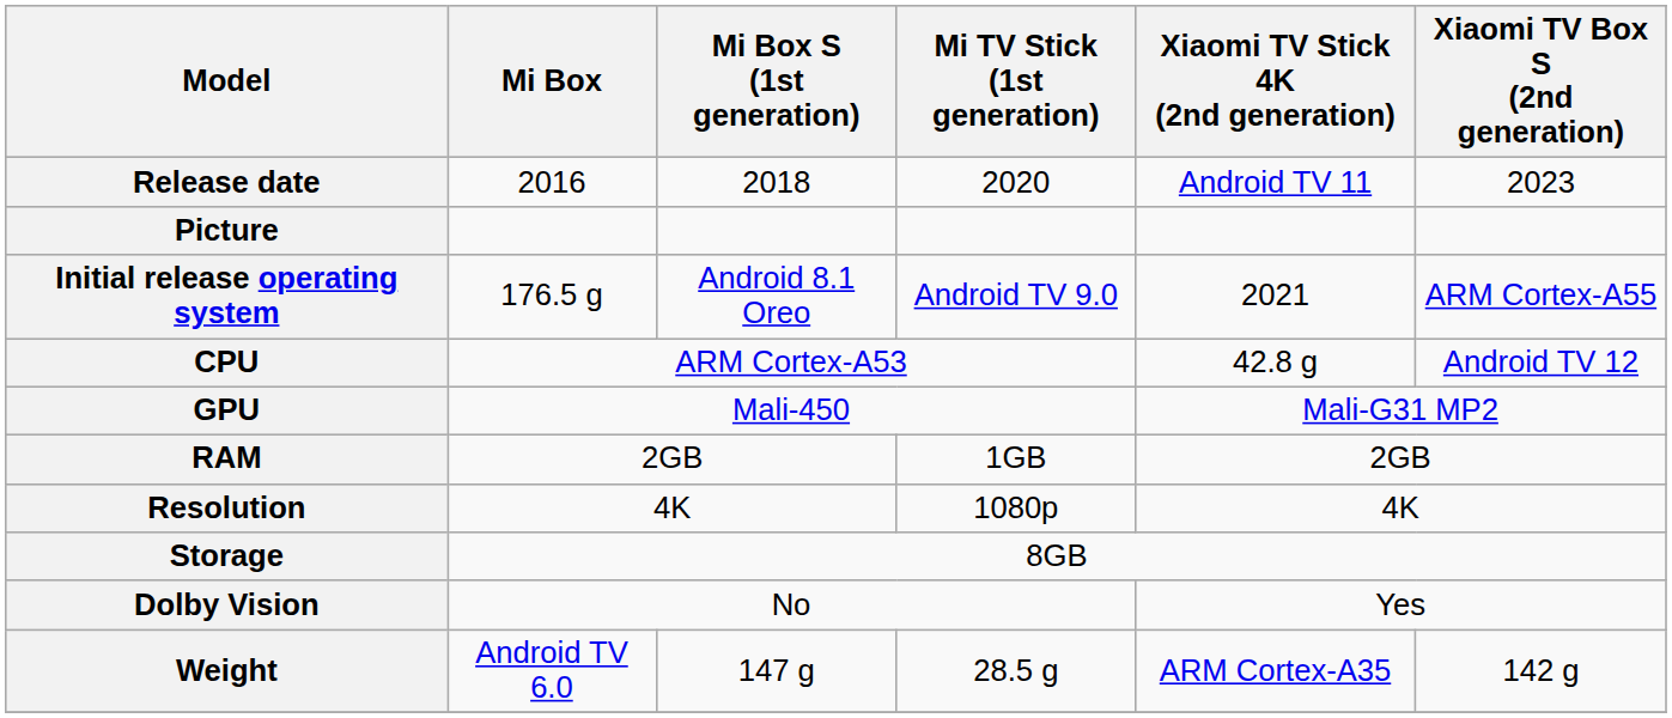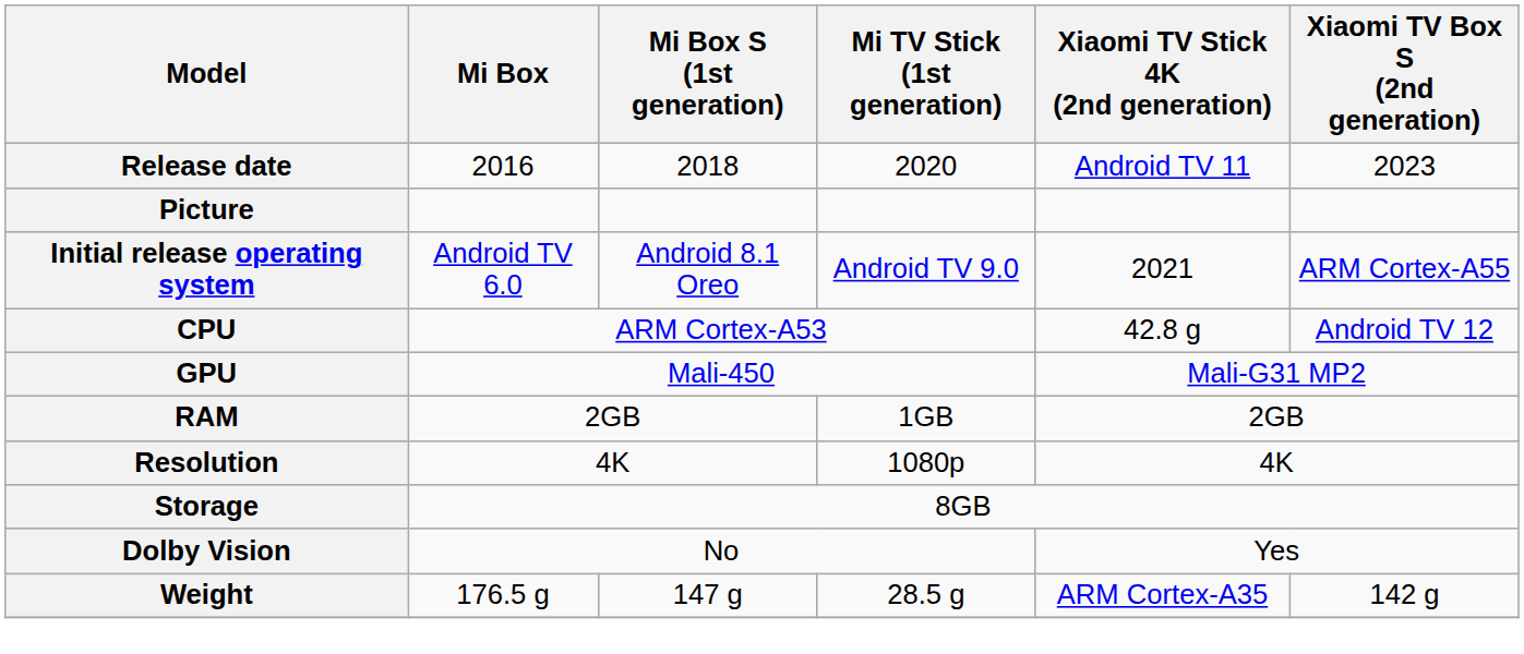 <table class="wikitable" style="text-align:center;">
 <tr>
 <th colspan="2" style="background:#silver;">Model</th>
 <th colspan="1" style="background:#silver;">Mi Box</th>
 <th colspan="1" style="background:#silver;">Mi Box S <br>(1st generation)</th>
 <th colspan="1" style="background:#silver;">Mi TV Stick <br>(1st generation)</th>
 <th colspan="1" style="background:#silver;">Xiaomi TV Stick 4K <br>(2nd generation)</th>
 <th colspan="1" style="background:#silver;">Xiaomi TV Box S <br>(2nd generation)</th>
 </tr>
 <tr>
 <th colspan="2" >Release date</th>
 <td>2016</td>
 <td>2018</td>
 <td>2020</td>
 <td><a href='#'>Android TV 11</a></td>
 <td>2023</td>
 </tr>
 <tr>
 <th colspan="2" >Picture</th>
 <td></td>
 <td></td>
 <td></td>
 <td></td>
 <td></td>
 </tr>
 <tr>
 <th colspan="2" >Initial release <a href='#'>operating system</a></th>
-<td>176.5 g</td>
+<td><a href='#'>Android TV 6.0</a></td>
 <td><a href='#'>Android 8.1 Oreo</a></td>
 <td><a href='#'>Android TV 9.0</a></td>
 <td>2021</td>
 <td><a href='#'>ARM Cortex-A55</a></td>
 </tr>
 <tr>
 <th colspan="2" >CPU</th>
 <td colspan="3"><a href='#'>ARM Cortex-A53</a></td>
 <td>42.8 g</td>
 <td><a href='#'>Android TV 12</a></td>
 </tr>
 <tr>
 <th colspan="2" >GPU</th>
 <td colspan="3"><a href='#'>Mali-450</a></td>
 <td colspan="2"><a href='#'>Mali-G31 MP2</a></td>
 </tr>
 <tr>
 <th colspan="2" >RAM</th>
 <td colspan="2">2GB</td>
 <td>1GB</td>
 <td colspan="2">2GB</td>
 </tr>
 <tr>
 <th colspan="2" >Resolution</th>
 <td colspan="2">4K</td>
 <td>1080p</td>
 <td colspan="2">4K</td>
 </tr>
 <tr>
 <th colspan="2" >Storage</th>
 <td colspan="5">8GB</td>
 </tr>
 <tr>
 <th colspan="2" >Dolby Vision</th>
 <td colspan="3">No</td>
 <td colspan="2">Yes</td>
 </tr>
 <tr>
 <th colspan="2" >Weight</th>
-<td><a href='#'>Android TV 6.0</a></td>
+<td>176.5 g</td>
 <td>147 g</td>
 <td>28.5 g</td>
 <td><a href='#'>ARM Cortex-A35</a></td>
 <td>142 g</td>
 </tr>
 <tr>
 </tr>
 </table>
